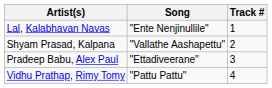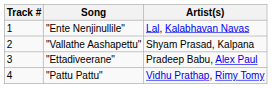 <table class="wikitable" style="font-size:95%;">
 <tr>
+<th>Track #</th>
+<th>Song</th>
 <th>Artist(s)</th>
-<th>Song</th>
-<th>Track #</th>
 </tr>
 <tr>
+<td>1</td>
+<td>"Ente Nenjinullile"</td>
 <td><a href='#'>Lal</a>, <a href='#'>Kalabhavan Navas</a></td>
-<td>"Ente Nenjinullile"</td>
-<td>1</td>
 </tr>
 <tr>
+<td>2</td>
+<td>"Vallathe Aashapettu"</td>
 <td>Shyam Prasad, Kalpana</td>
-<td>"Vallathe Aashapettu"</td>
-<td>2</td>
 </tr>
 <tr>
+<td>3</td>
+<td>"Ettadiveerane"</td>
 <td>Pradeep Babu, <a href='#'>Alex Paul</a></td>
-<td>"Ettadiveerane"</td>
-<td>3</td>
 </tr>
 <tr>
+<td>4</td>
+<td>"Pattu Pattu"</td>
 <td><a href='#'>Vidhu Prathap</a>, <a href='#'>Rimy Tomy</a></td>
-<td>"Pattu Pattu"</td>
-<td>4</td>
 </tr>
 </table>
